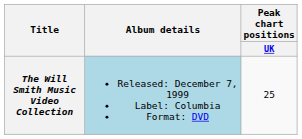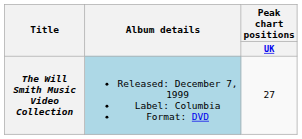 <table class="wikitable plainrowheaders" style="text-align:center;">
 <tr>
 <th scope="col" rowspan="2" style="width:8em;">Title</th>
 <th scope="col" rowspan="2" style="width:16em;">Album details</th>
 <th scope="col" colspan="1">Peak<br>chart<br>positions</th>
 </tr>
 <tr>
 <th scope="col" style="width:3em;font-size:90%;"><a href='#'>UK</a><br></th>
 </tr>
 <tr>
 <th scope="row"><em>The Will Smith Music Video Collection</em></th>
 <td style="background: lightblue;"><br><ul><li>Released: December 7, 1999</li><li>Label: Columbia</li><li>Format: <a href='#'>DVD</a></li></ul></td>
-<td>25</td>
+<td>27</td>
 </tr>
 </table>
